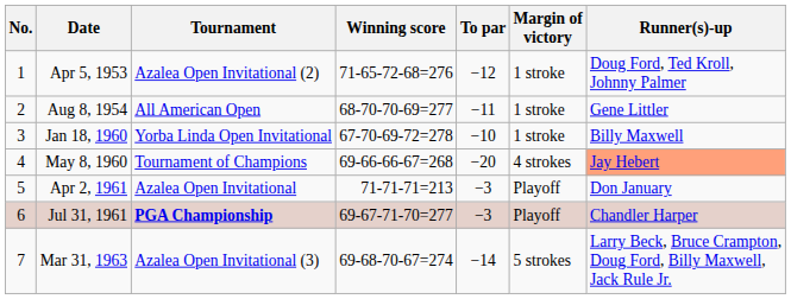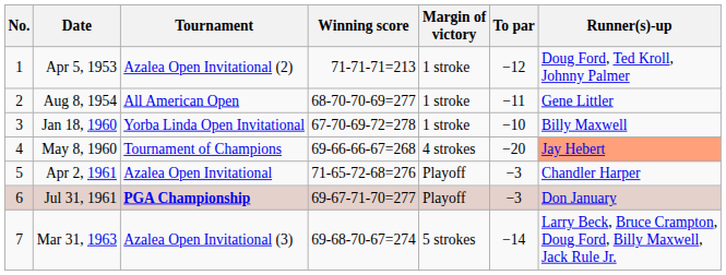 <table class="wikitable" style="font-size:95%;">
 <tr>
 <th>No.</th>
 <th>Date</th>
 <th>Tournament</th>
 <th>Winning score</th>
+<th>Margin of<br>victory</th>
 <th>To par</th>
-<th>Margin of<br>victory</th>
 <th>Runner(s)-up</th>
 </tr>
 <tr>
 <td align=center>1</td>
 <td align=right>Apr 5, 1953</td>
 <td><a href='#'>Azalea Open Invitational</a> (2)</td>
-<td>71-65-72-68=276</td>
+<td align=right>71-71-71=213</td>
+<td>1 stroke</td>
 <td align=center>−12</td>
-<td>1 stroke</td>
 <td> <a href='#'>Doug Ford</a>,  <a href='#'>Ted Kroll</a>,<br> <a href='#'>Johnny Palmer</a></td>
 </tr>
 <tr>
 <td align=center>2</td>
 <td align=right>Aug 8, 1954</td>
 <td><a href='#'>All American Open</a></td>
 <td>68-70-70-69=277</td>
+<td>1 stroke</td>
 <td align=center>−11</td>
-<td>1 stroke</td>
 <td> <a href='#'>Gene Littler</a></td>
 </tr>
 <tr>
 <td align=center>3</td>
 <td align=right>Jan 18, <a href='#'>1960</a></td>
 <td><a href='#'>Yorba Linda Open Invitational</a></td>
 <td>67-70-69-72=278</td>
+<td>1 stroke</td>
 <td align=center>−10</td>
-<td>1 stroke</td>
 <td> <a href='#'>Billy Maxwell</a></td>
 </tr>
 <tr>
 <td align=center>4</td>
 <td align=right>May 8, 1960</td>
 <td><a href='#'>Tournament of Champions</a></td>
 <td>69-66-66-67=268</td>
+<td>4 strokes</td>
 <td align=center>−20</td>
-<td>4 strokes</td>
 <td style="background: lightsalmon;"> <a href='#'>Jay Hebert</a></td>
 </tr>
 <tr>
 <td align=center>5</td>
 <td align=right>Apr 2, <a href='#'>1961</a></td>
 <td><a href='#'>Azalea Open Invitational</a></td>
-<td align=right>71-71-71=213</td>
+<td>71-65-72-68=276</td>
+<td>Playoff</td>
 <td align=center>−3</td>
-<td>Playoff</td>
-<td> <a href='#'>Don January</a></td>
+<td> <a href='#'>Chandler Harper</a></td>
 </tr>
 <tr style="background:#e5d1cb;">
 <td align=center>6</td>
 <td align=right>Jul 31, 1961</td>
 <td><strong><a href='#'>PGA Championship</a></strong></td>
 <td>69-67-71-70=277</td>
+<td>Playoff</td>
 <td align=center>−3</td>
-<td>Playoff</td>
-<td> <a href='#'>Chandler Harper</a></td>
+<td> <a href='#'>Don January</a></td>
 </tr>
 <tr>
 <td align=center>7</td>
 <td>Mar 31, <a href='#'>1963</a></td>
 <td><a href='#'>Azalea Open Invitational</a> (3)</td>
 <td>69-68-70-67=274</td>
+<td>5 strokes</td>
 <td align=center>−14</td>
-<td>5 strokes</td>
 <td> <a href='#'>Larry Beck</a>,  <a href='#'>Bruce Crampton</a>,<br> <a href='#'>Doug Ford</a>,  <a href='#'>Billy Maxwell</a>,<br> <a href='#'>Jack Rule Jr.</a></td>
 </tr>
 </table>
